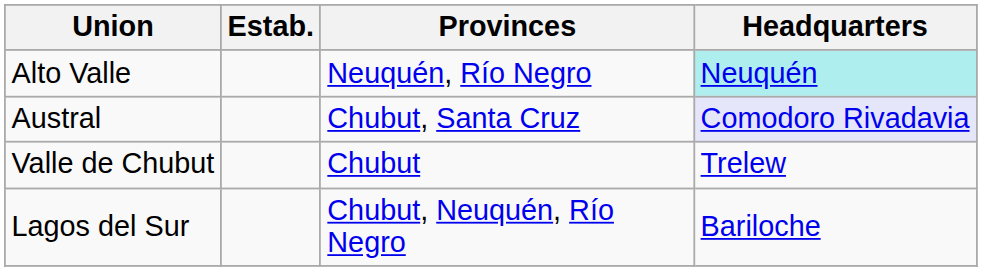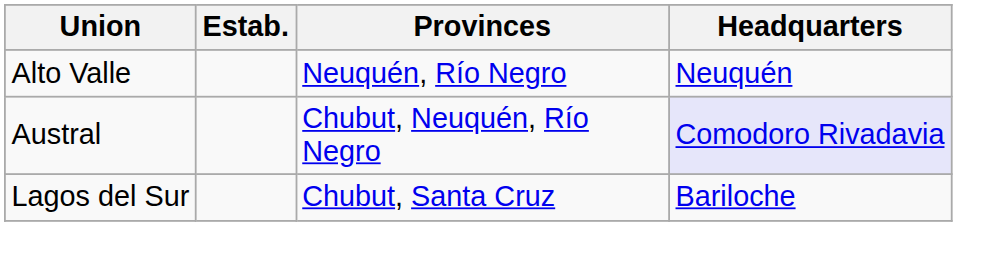 <table class="wikitable sortable">
 <tr>
 <th width= px>Union</th>
 <th width= px>Estab.</th>
 <th width= 200px>Provinces</th>
 <th width= px>Headquarters</th>
 </tr>
 <tr>
 <td>Alto Valle</td>
 <td></td>
 <td><a href='#'>Neuquén</a>, <a href='#'>Río Negro</a></td>
-<td style="background: paleturquoise;"><a href='#'>Neuquén</a></td>
+<td><a href='#'>Neuquén</a></td>
 </tr>
 <tr>
 <td>Austral</td>
 <td></td>
-<td><a href='#'>Chubut</a>, <a href='#'>Santa Cruz</a></td>
+<td><a href='#'>Chubut</a>, <a href='#'>Neuquén</a>, <a href='#'>Río Negro</a></td>
 <td style="background: lavender;"><a href='#'>Comodoro Rivadavia</a></td>
-</tr>
-<tr>
-<td>Valle de Chubut</td>
-<td></td>
-<td><a href='#'>Chubut</a></td>
-<td><a href='#'>Trelew</a></td>
 </tr>
 <tr>
 <td>Lagos del Sur</td>
 <td></td>
-<td><a href='#'>Chubut</a>, <a href='#'>Neuquén</a>, <a href='#'>Río Negro</a></td>
+<td><a href='#'>Chubut</a>, <a href='#'>Santa Cruz</a></td>
 <td><a href='#'>Bariloche</a></td>
 </tr>
 </table>
